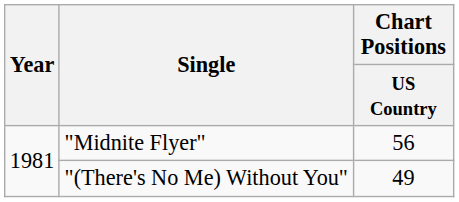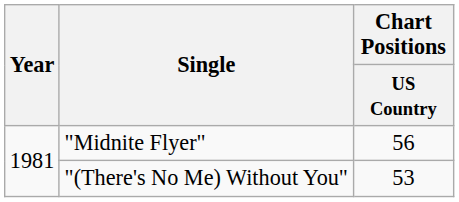 <table class="wikitable">
 <tr>
 <th rowspan="2">Year</th>
 <th rowspan="2">Single</th>
 <th colspan="1">Chart Positions</th>
 </tr>
 <tr>
 <th width="65"><small>US Country</small></th>
 </tr>
 <tr>
 <td rowspan=2>1981</td>
 <td>"Midnite Flyer"</td>
 <td align="center">56</td>
 </tr>
 <tr>
 <td>"(There's No Me) Without You"</td>
-<td align="center">49</td>
+<td align="center">53</td>
 </tr>
 </table>
